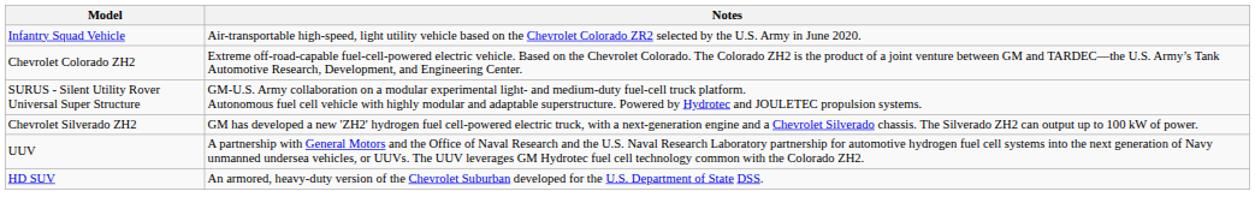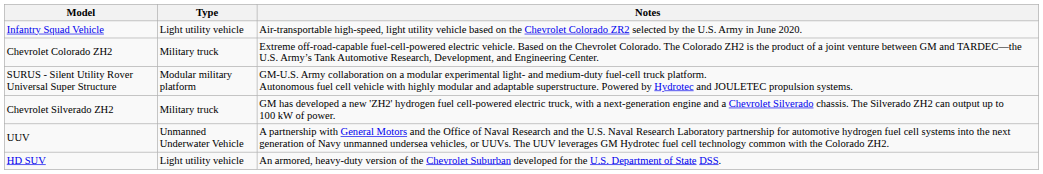 <table class="wikitable">
 <tr>
 <th>Model</th>
+<th>Type</th>
 <th>Notes</th>
 </tr>
 <tr>
 <td><a href='#'>Infantry Squad Vehicle</a></td>
+<td>Light utility vehicle</td>
 <td>Air-transportable high-speed, light utility vehicle based on the <a href='#'>Chevrolet Colorado ZR2</a> selected by the U.S. Army in June 2020.</td>
 </tr>
 <tr>
 <td>Chevrolet Colorado ZH2</td>
+<td>Military truck</td>
 <td>Extreme off-road-capable fuel-cell-powered electric vehicle. Based on the Chevrolet Colorado.  The Colorado ZH2 is the product of a joint venture between GM and TARDEC—the U.S. Army’s Tank Automotive Research, Development, and Engineering Center.</td>
 </tr>
 <tr>
 <td>SURUS - Silent Utility Rover Universal Super Structure</td>
+<td>Modular military platform</td>
 <td>GM-U.S. Army collaboration on a modular experimental light- and medium-duty fuel-cell truck platform.<br>Autonomous fuel cell vehicle with highly modular and adaptable superstructure. Powered by <a href='#'>Hydrotec</a> and JOULETEC propulsion systems.</td>
 </tr>
 <tr>
 <td>Chevrolet Silverado ZH2</td>
+<td>Military truck</td>
 <td>GM has developed a new 'ZH2' hydrogen fuel cell-powered electric truck, with a next-generation engine and a <a href='#'>Chevrolet Silverado</a> chassis. The Silverado ZH2 can output up to 100 kW of power.</td>
 </tr>
 <tr>
 <td>UUV</td>
+<td>Unmanned Underwater Vehicle</td>
 <td>A partnership with <a href='#'>General Motors</a> and the Office of Naval Research and the U.S. Naval Research Laboratory partnership for automotive hydrogen fuel cell systems into the next generation of Navy unmanned undersea vehicles, or UUVs. The UUV leverages GM Hydrotec fuel cell technology common with the Colorado ZH2.</td>
 </tr>
 <tr>
 <td><a href='#'>HD SUV</a></td>
+<td>Light utility vehicle</td>
 <td>An armored, heavy-duty version of the <a href='#'>Chevrolet Suburban</a> developed for the <a href='#'>U.S. Department of State</a> <a href='#'>DSS</a>.</td>
 </tr>
 </table>
